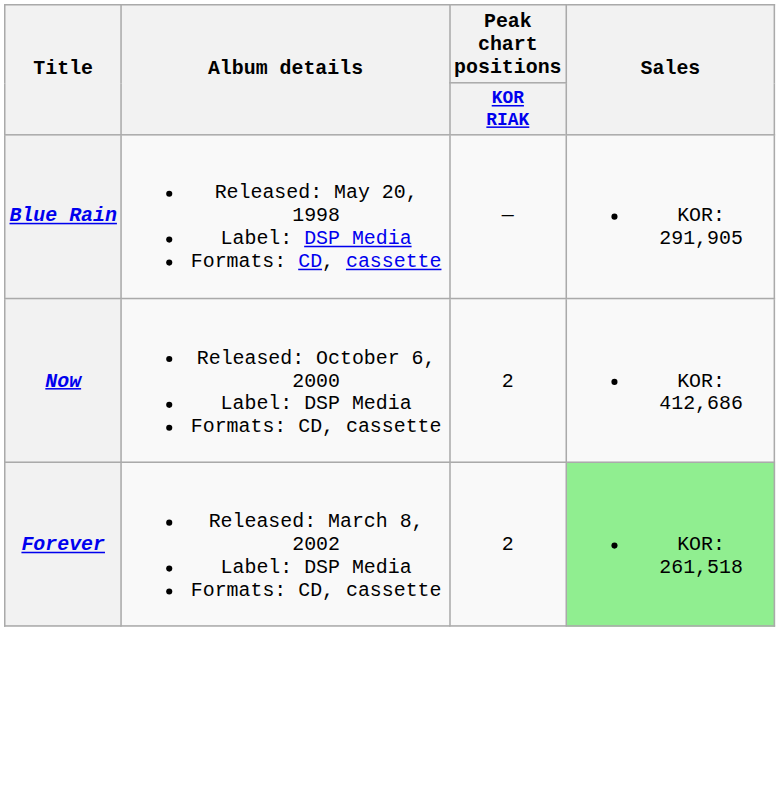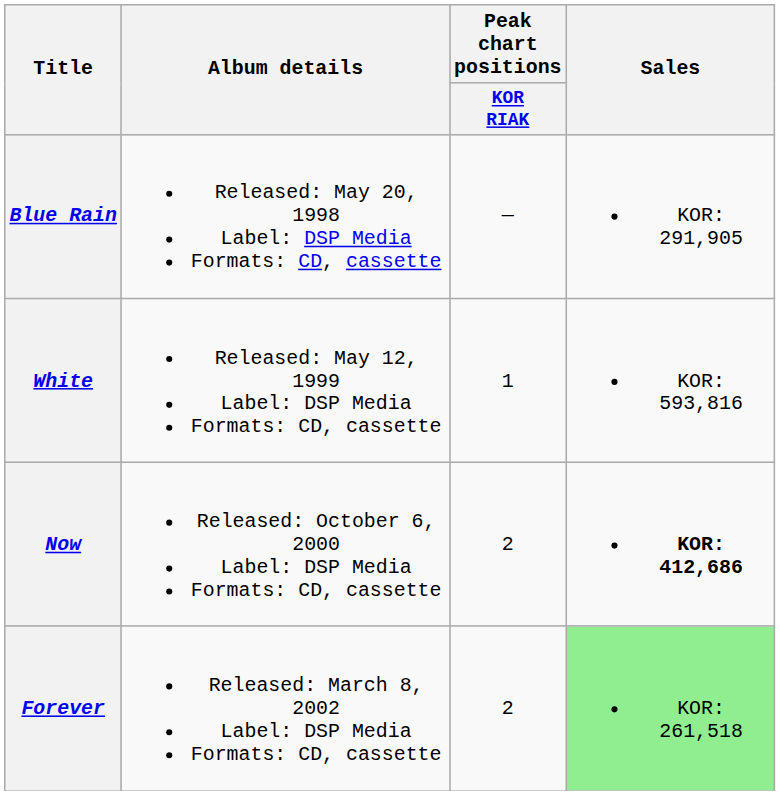 <table class="wikitable plainrowheaders" style="text-align:center;">
 <tr>
 <th scope="col" rowspan="2">Title</th>
 <th scope="col" rowspan="2" style="width:16em;">Album details</th>
 <th colspan="1">Peak<br>chart<br>positions</th>
 <th scope="col" rowspan="2" style="width:10em;">Sales</th>
 </tr>
 <tr>
 <th scope="col" style="width:3em;font-size:90%;"><a href='#'>KOR<br>RIAK</a><br></th>
 </tr>
 <tr>
 <th scope="row"><em><a href='#'>Blue Rain</a></em></th>
 <td><br><ul><li>Released: May 20, 1998</li><li>Label: <a href='#'>DSP Media</a></li><li>Formats: <a href='#'>CD</a>, <a href='#'>cassette</a></li></ul></td>
 <td>—</td>
 <td><br><ul><li>KOR: 291,905</li></ul></td>
 </tr>
 <tr>
+<th scope="row"><a href='#'><em>White</em></a></th>
+<td><br><ul><li>Released: May 12, 1999</li><li>Label: DSP Media</li><li>Formats: CD, cassette</li></ul></td>
+<td>1</td>
+<td><br><ul><li>KOR: 593,816</li></ul></td>
+</tr>
+<tr>
 <th scope="row"><em><a href='#'>Now</a></em></th>
 <td><br><ul><li>Released: October 6, 2000</li><li>Label: DSP Media</li><li>Formats: CD, cassette</li></ul></td>
 <td>2</td>
-<td><br><ul><li>KOR: 412,686</li></ul></td>
+<td><strong><br><ul><li>KOR: 412,686</li></ul></strong></td>
 </tr>
 <tr>
 <th scope="row"><em><a href='#'>Forever</a></em></th>
 <td><br><ul><li>Released: March 8, 2002</li><li>Label: DSP Media</li><li>Formats: CD, cassette</li></ul></td>
 <td>2</td>
 <td style="background: lightgreen;"><br><ul><li>KOR: 261,518</li></ul></td>
 </tr>
 </table>
